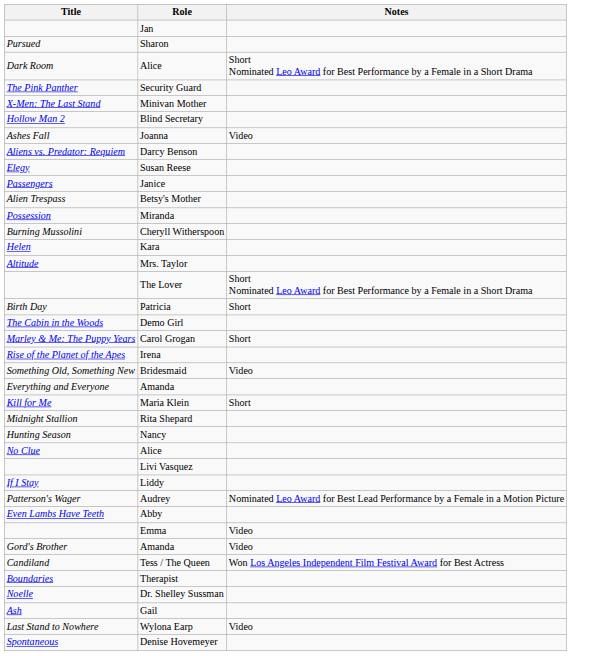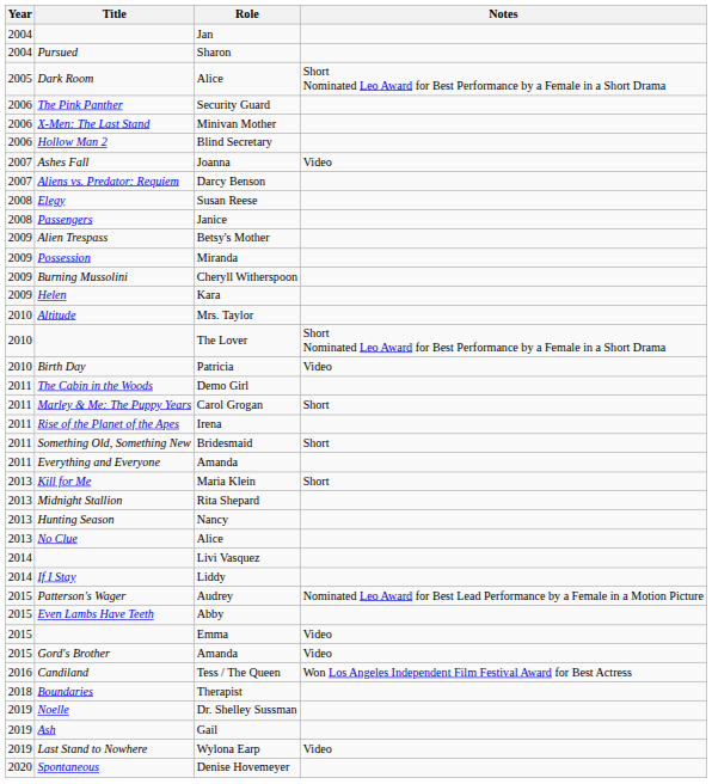 <table class="wikitable sortable">
 <tr>
+<th>Year</th>
 <th>Title</th>
 <th>Role</th>
 <th class="unsortable">Notes</th>
 </tr>
 <tr>
+<td>2004</td>
 <td><em></em></td>
 <td>Jan</td>
 <td></td>
 </tr>
 <tr>
+<td>2004</td>
 <td><em>Pursued</em></td>
 <td>Sharon</td>
 <td></td>
 </tr>
 <tr>
+<td>2005</td>
 <td><em>Dark Room</em></td>
 <td>Alice</td>
 <td>Short<br>Nominated  <a href='#'>Leo Award</a> for Best Performance by a Female in a Short Drama</td>
 </tr>
 <tr>
+<td>2006</td>
 <td data-sort-value="Pink Panther, The"><em><a href='#'>The Pink Panther</a></em></td>
 <td>Security Guard</td>
 <td></td>
 </tr>
 <tr>
+<td>2006</td>
 <td><em><a href='#'>X-Men: The Last Stand</a></em></td>
 <td>Minivan Mother</td>
 <td></td>
 </tr>
 <tr>
+<td>2006</td>
 <td><em><a href='#'>Hollow Man 2</a></em></td>
 <td>Blind Secretary</td>
 <td></td>
 </tr>
 <tr>
+<td>2007</td>
 <td><em>Ashes Fall</em></td>
 <td>Joanna</td>
 <td>Video</td>
 </tr>
 <tr>
+<td>2007</td>
 <td><em><a href='#'>Aliens vs. Predator: Requiem</a></em></td>
 <td>Darcy Benson</td>
 <td></td>
 </tr>
 <tr>
+<td>2008</td>
 <td><em><a href='#'>Elegy</a></em></td>
 <td>Susan Reese</td>
 <td></td>
 </tr>
 <tr>
+<td>2008</td>
 <td><em><a href='#'>Passengers</a></em></td>
 <td>Janice</td>
 <td></td>
 </tr>
 <tr>
+<td>2009</td>
 <td><em>Alien Trespass</em></td>
 <td>Betsy's Mother</td>
 <td></td>
 </tr>
 <tr>
+<td>2009</td>
 <td><em><a href='#'>Possession</a></em></td>
 <td>Miranda</td>
 <td></td>
 </tr>
 <tr>
+<td>2009</td>
 <td><em>Burning Mussolini</em></td>
 <td>Cheryll Witherspoon</td>
 <td></td>
 </tr>
 <tr>
+<td>2009</td>
 <td><em><a href='#'>Helen</a></em></td>
 <td>Kara</td>
 <td></td>
 </tr>
 <tr>
+<td>2010</td>
 <td><em><a href='#'>Altitude</a></em></td>
 <td>Mrs. Taylor</td>
 <td></td>
 </tr>
 <tr>
+<td>2010</td>
 <td><em></em></td>
 <td>The Lover</td>
 <td>Short<br>Nominated  <a href='#'>Leo Award</a> for Best Performance by a Female in a Short Drama</td>
 </tr>
 <tr>
+<td>2010</td>
 <td><em>Birth Day</em></td>
 <td>Patricia</td>
-<td>Short</td>
+<td>Video</td>
 </tr>
 <tr>
+<td>2011</td>
 <td data-sort-value="Cabin in the Woods, The"><em><a href='#'>The Cabin in the Woods</a></em></td>
 <td>Demo Girl</td>
 <td></td>
 </tr>
 <tr>
+<td>2011</td>
 <td><em><a href='#'>Marley & Me: The Puppy Years</a></em></td>
 <td>Carol Grogan</td>
 <td>Short</td>
 </tr>
 <tr>
+<td>2011</td>
 <td><em><a href='#'>Rise of the Planet of the Apes</a></em></td>
 <td>Irena</td>
 <td></td>
 </tr>
 <tr>
+<td>2011</td>
 <td><em>Something Old, Something New</em></td>
 <td>Bridesmaid</td>
-<td>Video</td>
+<td>Short</td>
 </tr>
 <tr>
+<td>2011</td>
 <td><em>Everything and Everyone</em></td>
 <td>Amanda</td>
 <td></td>
 </tr>
 <tr>
+<td>2013</td>
 <td><em><a href='#'>Kill for Me</a></em></td>
 <td>Maria Klein</td>
 <td>Short</td>
 </tr>
 <tr>
+<td>2013</td>
 <td><em>Midnight Stallion</em></td>
 <td>Rita Shepard</td>
 <td></td>
 </tr>
 <tr>
+<td>2013</td>
 <td><em>Hunting Season</em></td>
 <td>Nancy</td>
 <td></td>
 </tr>
 <tr>
+<td>2013</td>
 <td><em><a href='#'>No Clue</a></em></td>
 <td>Alice</td>
 <td></td>
 </tr>
 <tr>
+<td>2014</td>
 <td><em></em></td>
 <td>Livi Vasquez</td>
 <td></td>
 </tr>
 <tr>
+<td>2014</td>
 <td><em><a href='#'>If I Stay</a></em></td>
 <td>Liddy</td>
 <td></td>
 </tr>
 <tr>
+<td>2015</td>
 <td><em>Patterson's Wager</em></td>
 <td>Audrey</td>
 <td>Nominated  <a href='#'>Leo Award</a> for Best Lead Performance by a Female in a Motion Picture</td>
 </tr>
 <tr>
+<td>2015</td>
 <td><em><a href='#'>Even Lambs Have Teeth</a></em></td>
 <td>Abby</td>
 <td></td>
 </tr>
 <tr>
+<td>2015</td>
 <td><em></em></td>
 <td>Emma</td>
 <td>Video</td>
 </tr>
 <tr>
+<td>2015</td>
 <td><em>Gord's Brother</em></td>
 <td>Amanda</td>
 <td>Video</td>
 </tr>
 <tr>
+<td>2016</td>
 <td><em>Candiland</em></td>
 <td>Tess / The Queen</td>
 <td>Won  <a href='#'>Los Angeles Independent Film Festival Award</a> for Best Actress</td>
 </tr>
 <tr>
+<td>2018</td>
 <td><em><a href='#'>Boundaries</a></em></td>
 <td>Therapist</td>
 <td></td>
 </tr>
 <tr>
+<td>2019</td>
 <td><em><a href='#'>Noelle</a></em></td>
 <td>Dr. Shelley Sussman</td>
 <td></td>
 </tr>
 <tr>
+<td>2019</td>
 <td><em><a href='#'>Ash</a></em></td>
 <td>Gail</td>
 <td></td>
 </tr>
 <tr>
+<td>2019</td>
 <td><em>Last Stand to Nowhere</em></td>
 <td>Wylona Earp</td>
 <td>Video</td>
 </tr>
 <tr>
+<td>2020</td>
 <td><em><a href='#'>Spontaneous</a></em></td>
 <td>Denise Hovemeyer</td>
 <td></td>
 </tr>
 </table>
